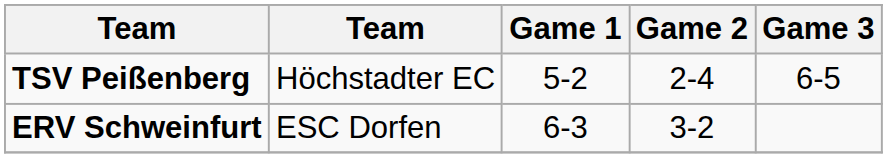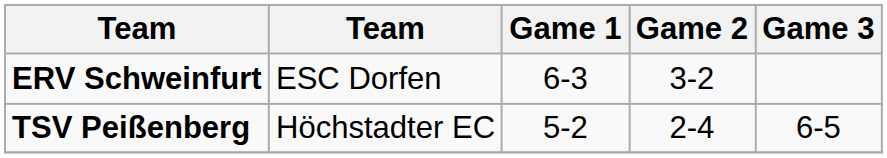 <table class="wikitable">
 <tr>
 <th>Team</th>
 <th>Team</th>
 <th>Game 1</th>
 <th>Game 2</th>
 <th>Game 3</th>
 </tr>
 <tr>
+<td><strong>ERV Schweinfurt</strong></td>
+<td>ESC Dorfen</td>
+<td align="center">6-3</td>
+<td align="center">3-2</td>
+<td align="center"></td>
+</tr>
+<tr>
 <td><strong>TSV Peißenberg</strong></td>
 <td>Höchstadter EC</td>
 <td align="center">5-2</td>
 <td align="center">2-4</td>
 <td align="center">6-5</td>
 </tr>
 <tr>
-<td><strong>ERV Schweinfurt</strong></td>
-<td>ESC Dorfen</td>
-<td align="center">6-3</td>
-<td align="center">3-2</td>
-<td align="center"></td>
-</tr>
-<tr>
 </tr>
 </table>
